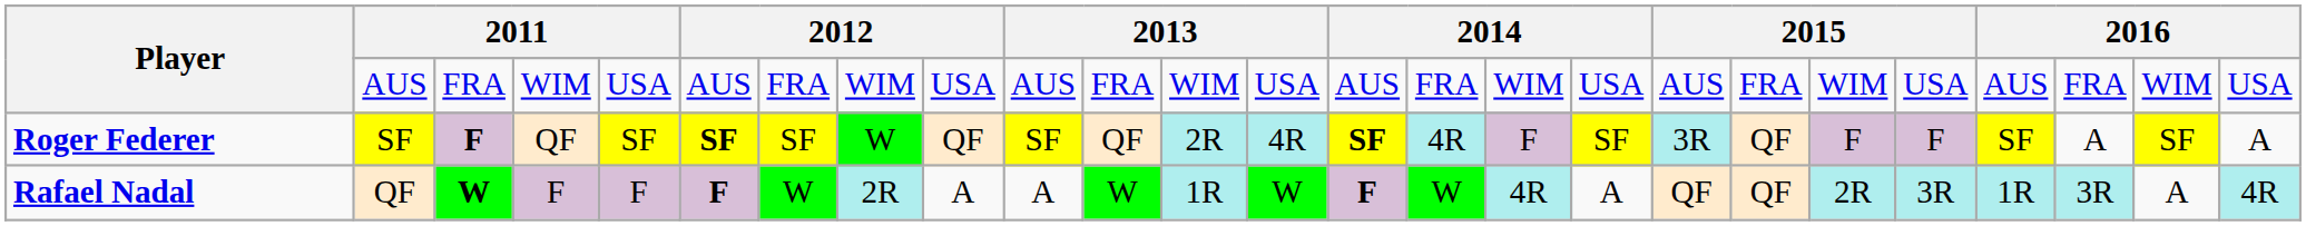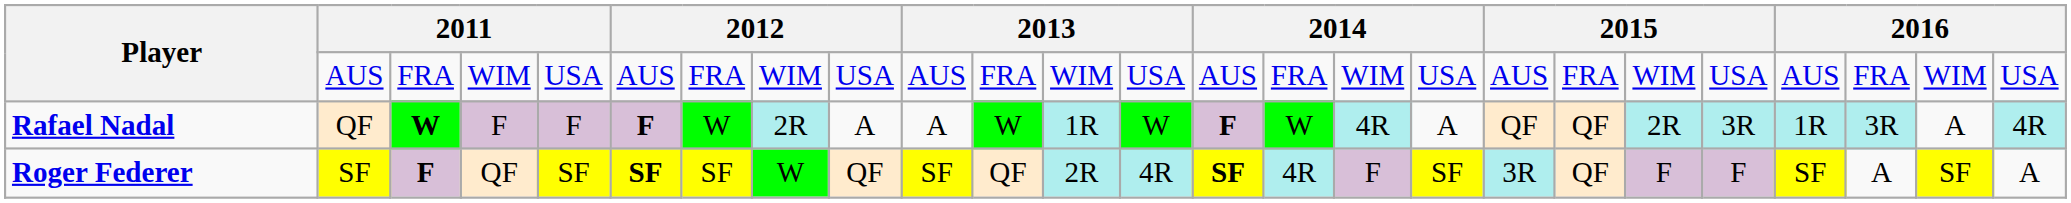 <table class=wikitable style=text-align:center;font-size:85%>
 <tr>
 <th rowspan=2 style=width:140px>Player</th>
 <th colspan=4>2011</th>
 <th colspan=4>2012</th>
 <th colspan=4>2013</th>
 <th colspan=4>2014</th>
 <th colspan=4>2015</th>
 <th colspan=4>2016</th>
 </tr>
 <tr>
 <td><a href='#'>AUS</a></td>
 <td><a href='#'>FRA</a></td>
 <td><a href='#'>WIM</a></td>
 <td><a href='#'>USA</a></td>
 <td><a href='#'>AUS</a></td>
 <td><a href='#'>FRA</a></td>
 <td><a href='#'>WIM</a></td>
 <td><a href='#'>USA</a></td>
 <td><a href='#'>AUS</a></td>
 <td><a href='#'>FRA</a></td>
 <td><a href='#'>WIM</a></td>
 <td><a href='#'>USA</a></td>
 <td><a href='#'>AUS</a></td>
 <td><a href='#'>FRA</a></td>
 <td><a href='#'>WIM</a></td>
 <td><a href='#'>USA</a></td>
 <td><a href='#'>AUS</a></td>
 <td><a href='#'>FRA</a></td>
 <td><a href='#'>WIM</a></td>
 <td><a href='#'>USA</a></td>
 <td><a href='#'>AUS</a></td>
 <td><a href='#'>FRA</a></td>
 <td><a href='#'>WIM</a></td>
 <td><a href='#'>USA</a></td>
 </tr>
 <tr>
+<td align=left> <strong><a href='#'>Rafael Nadal</a></strong></td>
+<td bgcolor="#ffebcd">QF</td>
+<td bgcolor=lime><strong>W</strong></td>
+<td style="background:thistle;">F</td>
+<td style="background:thistle;">F</td>
+<td style="background:thistle;"><strong>F</strong></td>
+<td bgcolor=lime>W</td>
+<td bgcolor="#afeeee">2R</td>
+<td>A</td>
+<td>A</td>
+<td bgcolor=lime>W</td>
+<td bgcolor="#afeeee">1R</td>
+<td bgcolor=lime>W</td>
+<td style="background:thistle;"><strong>F</strong></td>
+<td bgcolor=lime>W</td>
+<td bgcolor="#afeeee">4R</td>
+<td>A</td>
+<td bgcolor="#ffebcd">QF</td>
+<td bgcolor="#ffebcd">QF</td>
+<td bgcolor="#afeeee">2R</td>
+<td bgcolor="#afeeee">3R</td>
+<td bgcolor="#afeeee">1R</td>
+<td bgcolor="#afeeee">3R</td>
+<td>A</td>
+<td bgcolor="#afeeee">4R</td>
+</tr>
+<tr>
 <td align=left> <strong><a href='#'>Roger Federer</a></strong></td>
 <td style="background:yellow;">SF</td>
 <td style="background:thistle;"><strong>F</strong></td>
 <td bgcolor="#ffebcd">QF</td>
 <td style="background:yellow;">SF</td>
 <td style="background:yellow;"><strong>SF</strong></td>
 <td style="background:yellow;">SF</td>
 <td bgcolor=lime>W</td>
 <td bgcolor="#ffebcd">QF</td>
 <td style="background:yellow;">SF</td>
 <td bgcolor="#ffebcd">QF</td>
 <td bgcolor="#afeeee">2R</td>
 <td bgcolor="#afeeee">4R</td>
 <td bgcolor=yellow><strong>SF</strong></td>
 <td bgcolor="#afeeee">4R</td>
 <td bgcolor=thistle>F</td>
 <td bgcolor=yellow>SF</td>
 <td bgcolor="#afeeee">3R</td>
 <td bgcolor="#ffebcd">QF</td>
 <td bgcolor=thistle>F</td>
 <td bgcolor=thistle>F</td>
 <td bgcolor=yellow>SF</td>
 <td>A</td>
 <td bgcolor=yellow>SF</td>
 <td>A</td>
 </tr>
-<tr>
-<td align=left> <strong><a href='#'>Rafael Nadal</a></strong></td>
-<td bgcolor="#ffebcd">QF</td>
-<td bgcolor=lime><strong>W</strong></td>
-<td style="background:thistle;">F</td>
-<td style="background:thistle;">F</td>
-<td style="background:thistle;"><strong>F</strong></td>
-<td bgcolor=lime>W</td>
-<td bgcolor="#afeeee">2R</td>
-<td>A</td>
-<td>A</td>
-<td bgcolor=lime>W</td>
-<td bgcolor="#afeeee">1R</td>
-<td bgcolor=lime>W</td>
-<td style="background:thistle;"><strong>F</strong></td>
-<td bgcolor=lime>W</td>
-<td bgcolor="#afeeee">4R</td>
-<td>A</td>
-<td bgcolor="#ffebcd">QF</td>
-<td bgcolor="#ffebcd">QF</td>
-<td bgcolor="#afeeee">2R</td>
-<td bgcolor="#afeeee">3R</td>
-<td bgcolor="#afeeee">1R</td>
-<td bgcolor="#afeeee">3R</td>
-<td>A</td>
-<td bgcolor="#afeeee">4R</td>
-</tr>
 </table>
